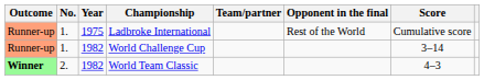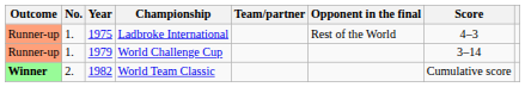 <table class="wikitable">
 <tr>
 <th scope="col">Outcome</th>
 <th scope="col">No.</th>
 <th scope="col">Year</th>
 <th scope="col">Championship</th>
 <th scope="col">Team/partner</th>
 <th scope="col">Opponent in the final</th>
 <th scope="col">Score</th>
 <th scope="col" align="center" class=unsortable></th>
 </tr>
 <tr>
 <td style="background:#ffa07a;">Runner-up</td>
 <td>1.</td>
 <td><a href='#'>1975</a></td>
 <td><a href='#'>Ladbroke International</a></td>
 <td></td>
 <td>Rest of the World</td>
-<td align="center">Cumulative score</td>
+<td align="center">4–3</td>
 <td></td>
 </tr>
 <tr>
 <td style="background:#ffa07a;">Runner-up</td>
 <td>1.</td>
-<td><a href='#'>1982</a></td>
+<td><a href='#'>1979</a></td>
 <td><a href='#'>World Challenge Cup</a></td>
 <td></td>
 <td></td>
 <td align="center">3–14</td>
 <td></td>
 </tr>
 <tr>
 <td style="background:#98FB98"><strong>Winner</strong></td>
 <td>2.</td>
 <td><a href='#'>1982</a></td>
 <td><a href='#'>World Team Classic</a></td>
 <td></td>
 <td></td>
-<td align="center">4–3</td>
+<td align="center">Cumulative score</td>
 <td></td>
 </tr>
 </table>
